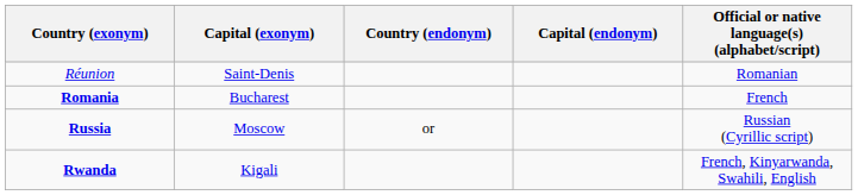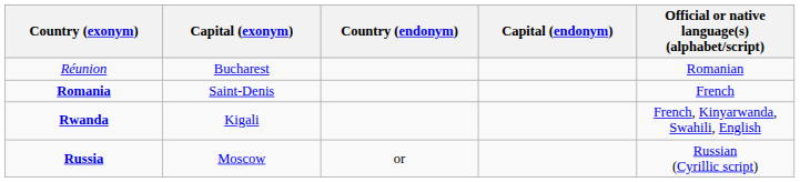 <table style="text-align:center;" class="wikitable">
 <tr style="background:#ccc;">
 <th style="width:175px;">Country (<a href='#'>exonym</a>)</th>
 <th style="width:175px;">Capital (<a href='#'>exonym</a>)</th>
 <th style="width:175px;">Country (<a href='#'>endonym</a>)</th>
 <th style="width:175px;">Capital (<a href='#'>endonym</a>)</th>
 <th style="width:175px;">Official or native language(s) (alphabet/script)</th>
 </tr>
 <tr>
 <td> <em><a href='#'>Réunion</a></em></td>
-<td><a href='#'>Saint-Denis</a></td>
+<td><a href='#'>Bucharest</a></td>
 <td><strong></strong></td>
 <td><strong></strong></td>
 <td><a href='#'>Romanian</a></td>
 </tr>
 <tr>
 <td> <strong><a href='#'>Romania</a></strong></td>
-<td><a href='#'>Bucharest</a></td>
+<td><a href='#'>Saint-Denis</a></td>
 <td><strong></strong></td>
 <td><strong></strong></td>
 <td><a href='#'>French</a></td>
+</tr>
+<tr>
+<td> <strong><a href='#'>Rwanda</a></strong></td>
+<td><a href='#'>Kigali</a></td>
+<td><strong></strong></td>
+<td><strong></strong></td>
+<td><a href='#'>French</a>, <a href='#'>Kinyarwanda</a>, <a href='#'>Swahili</a>, <a href='#'>English</a></td>
 </tr>
 <tr>
 <td> <strong><a href='#'>Russia</a></strong></td>
 <td><a href='#'>Moscow</a></td>
 <td><strong></strong> or <strong></strong><br></td>
 <td><strong></strong><br></td>
 <td><a href='#'>Russian</a><br>(<a href='#'>Cyrillic script</a>)</td>
 </tr>
-<tr>
-<td> <strong><a href='#'>Rwanda</a></strong></td>
-<td><a href='#'>Kigali</a></td>
-<td><strong></strong></td>
-<td><strong></strong></td>
-<td><a href='#'>French</a>, <a href='#'>Kinyarwanda</a>, <a href='#'>Swahili</a>, <a href='#'>English</a></td>
-</tr>
 </table>
